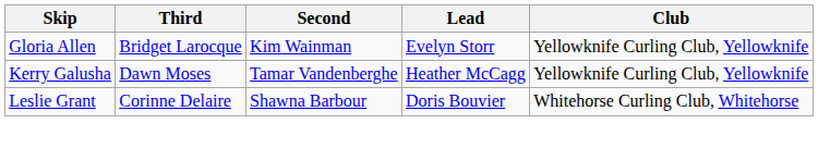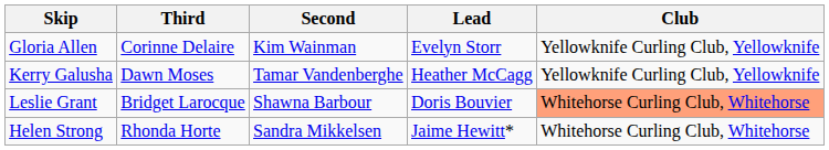 <table class="wikitable" border="1">
 <tr>
 <th>Skip</th>
 <th>Third</th>
 <th>Second</th>
 <th>Lead</th>
 <th>Club</th>
 </tr>
 <tr>
 <td><a href='#'>Gloria Allen</a></td>
-<td><a href='#'>Bridget Larocque</a></td>
+<td><a href='#'>Corinne Delaire</a></td>
 <td><a href='#'>Kim Wainman</a></td>
 <td><a href='#'>Evelyn Storr</a></td>
 <td>Yellowknife Curling Club, <a href='#'>Yellowknife</a></td>
 </tr>
 <tr>
 <td><a href='#'>Kerry Galusha</a></td>
 <td><a href='#'>Dawn Moses</a></td>
 <td><a href='#'>Tamar Vandenberghe</a></td>
 <td><a href='#'>Heather McCagg</a></td>
 <td>Yellowknife Curling Club, <a href='#'>Yellowknife</a></td>
 </tr>
 <tr>
 <td><a href='#'>Leslie Grant</a></td>
-<td><a href='#'>Corinne Delaire</a></td>
+<td><a href='#'>Bridget Larocque</a></td>
 <td><a href='#'>Shawna Barbour</a></td>
 <td><a href='#'>Doris Bouvier</a></td>
+<td style="background: lightsalmon;">Whitehorse Curling Club, <a href='#'>Whitehorse</a></td>
+</tr>
+<tr>
+<td><a href='#'>Helen Strong</a></td>
+<td><a href='#'>Rhonda Horte</a></td>
+<td><a href='#'>Sandra Mikkelsen</a></td>
+<td><a href='#'>Jaime Hewitt</a>*</td>
 <td>Whitehorse Curling Club, <a href='#'>Whitehorse</a></td>
 </tr>
 </table>
